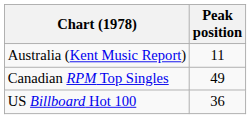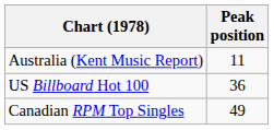 <table class="wikitable sortable">
 <tr>
 <th>Chart (1978)</th>
 <th>Peak<br>position</th>
 </tr>
 <tr>
 <td>Australia (<a href='#'>Kent Music Report</a>)</td>
 <td style="text-align:center;">11</td>
 </tr>
 <tr>
+<td>US <a href='#'><em>Billboard</em> Hot 100</a></td>
+<td align="center">36</td>
+</tr>
+<tr>
 <td>Canadian <a href='#'><em>RPM</em> Top Singles</a></td>
 <td align="center">49</td>
 </tr>
-<tr>
-<td>US <a href='#'><em>Billboard</em> Hot 100</a></td>
-<td align="center">36</td>
-</tr>
 </table>
